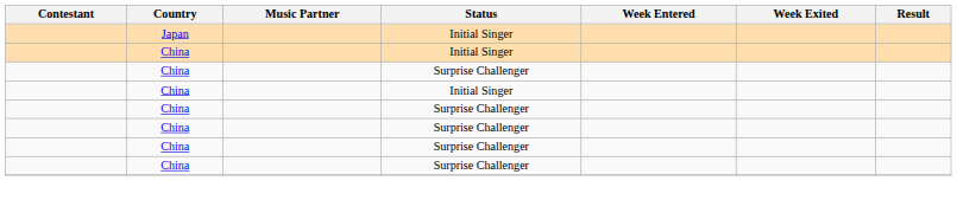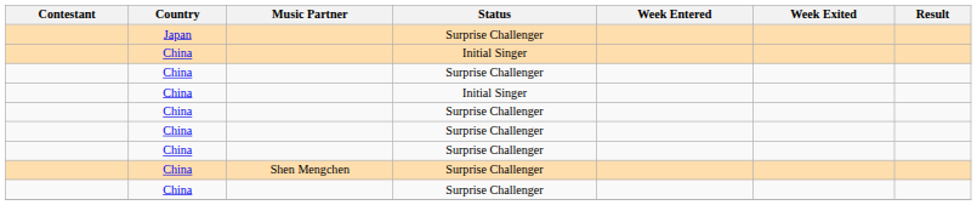 <table class="wikitable sortable" style="width:100%; text-align:center;">
 <tr>
 <th>Contestant</th>
 <th>Country</th>
 <th>Music Partner</th>
 <th>Status</th>
 <th>Week Entered</th>
 <th>Week Exited</th>
 <th>Result</th>
 </tr>
 <tr bgcolor=NavajoWhite>
 <td></td>
 <td><a href='#'>Japan</a></td>
 <td></td>
-<td>Initial Singer</td>
+<td>Surprise Challenger</td>
 <td></td>
 <td></td>
 <td></td>
 </tr>
 <tr bgcolor=NavajoWhite>
 <td></td>
 <td><a href='#'>China</a></td>
 <td></td>
 <td>Initial Singer</td>
 <td></td>
 <td></td>
 <td></td>
 </tr>
 <tr>
 <td></td>
 <td><a href='#'>China</a></td>
 <td></td>
 <td>Surprise Challenger</td>
 <td></td>
 <td></td>
 <td></td>
 </tr>
 <tr>
 <td></td>
 <td><a href='#'>China</a></td>
 <td></td>
 <td>Initial Singer</td>
 <td></td>
 <td></td>
 <td></td>
 </tr>
 <tr>
 <td></td>
 <td><a href='#'>China</a></td>
 <td></td>
 <td>Surprise Challenger</td>
 <td></td>
 <td></td>
 <td></td>
 </tr>
 <tr>
 <td></td>
 <td><a href='#'>China</a></td>
 <td></td>
 <td>Surprise Challenger</td>
 <td></td>
 <td></td>
 <td></td>
 </tr>
 <tr>
 <td></td>
 <td><a href='#'>China</a></td>
 <td></td>
 <td>Surprise Challenger</td>
 <td></td>
 <td></td>
 <td></td>
 </tr>
+<tr bgcolor=NavajoWhite>
+<td></td>
+<td><a href='#'>China</a></td>
+<td>Shen Mengchen</td>
+<td>Surprise Challenger</td>
+<td></td>
+<td></td>
+<td></td>
+</tr>
 <tr>
 <td></td>
 <td><a href='#'>China</a></td>
 <td></td>
 <td>Surprise Challenger</td>
 <td></td>
 <td></td>
 <td></td>
 </tr>
 <tr>
 </tr>
 </table>
